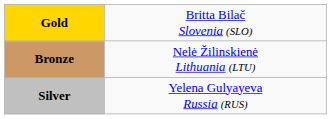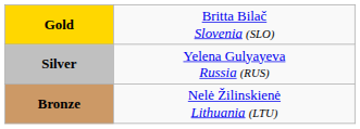 <table class="wikitable" style=" text-align:center; font-size:110%;" width="35%">
 <tr>
 <td bgcolor="gold"><strong>Gold</strong></td>
 <td> <a href='#'>Britta Bilač</a><br><em><a href='#'>Slovenia</a> <small>(SLO)</small></em></td>
 </tr>
 <tr>
+<td bgcolor="silver"><strong>Silver</strong></td>
+<td> <a href='#'>Yelena Gulyayeva</a><br><em><a href='#'>Russia</a> <small>(RUS)</small></em></td>
+</tr>
+<tr>
 <td bgcolor="CC9966"><strong>Bronze</strong></td>
 <td> <a href='#'>Nelė Žilinskienė</a><br><em><a href='#'>Lithuania</a> <small>(LTU)</small></em></td>
 </tr>
-<tr>
-<td bgcolor="silver"><strong>Silver</strong></td>
-<td> <a href='#'>Yelena Gulyayeva</a><br><em><a href='#'>Russia</a> <small>(RUS)</small></em></td>
-</tr>
 </table>
